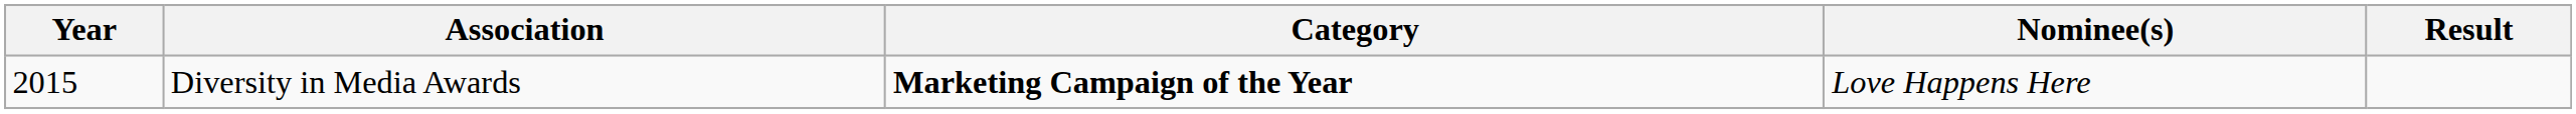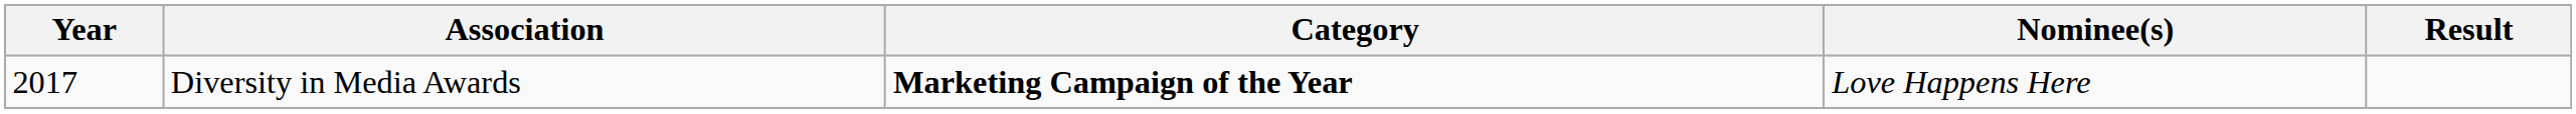 <table class="wikitable" width="100%">
 <tr>
 <th>Year</th>
 <th>Association</th>
 <th>Category</th>
 <th>Nominee(s)</th>
 <th>Result</th>
 </tr>
 <tr>
-<td rowspan="1">2015</td>
+<td rowspan="1">2017</td>
 <td rowspan="1">Diversity in Media Awards</td>
 <td><strong>Marketing Campaign of the Year</strong></td>
 <td><em>Love Happens Here</em></td>
 <td></td>
 </tr>
 </table>
